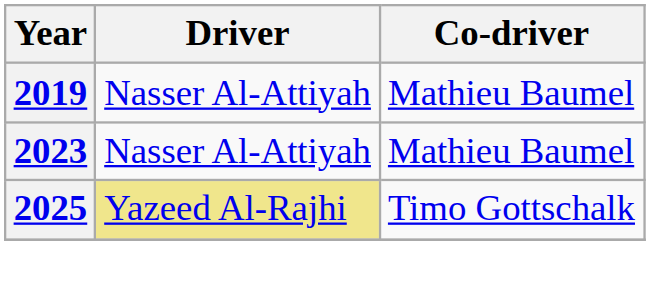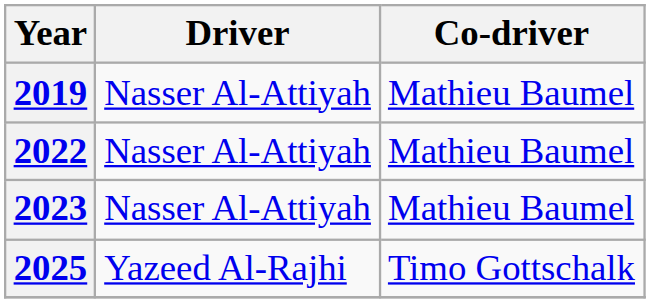 <table class="wikitable" style="font-size:100%;">
 <tr>
 <th>Year</th>
 <th>Driver</th>
 <th>Co-driver</th>
 </tr>
 <tr>
 <th><a href='#'>2019</a></th>
 <td> <a href='#'>Nasser Al-Attiyah</a></td>
 <td> <a href='#'>Mathieu Baumel</a></td>
 </tr>
 <tr>
+<th><a href='#'>2022</a></th>
+<td> <a href='#'>Nasser Al-Attiyah</a></td>
+<td> <a href='#'>Mathieu Baumel</a></td>
+</tr>
+<tr>
 <th><a href='#'>2023</a></th>
 <td> <a href='#'>Nasser Al-Attiyah</a></td>
 <td> <a href='#'>Mathieu Baumel</a></td>
 </tr>
 <tr>
 <th><a href='#'>2025</a></th>
-<td style="background: khaki;"> <a href='#'>Yazeed Al-Rajhi</a></td>
+<td> <a href='#'>Yazeed Al-Rajhi</a></td>
 <td> <a href='#'>Timo Gottschalk</a></td>
 </tr>
 <tr>
 </tr>
 </table>
